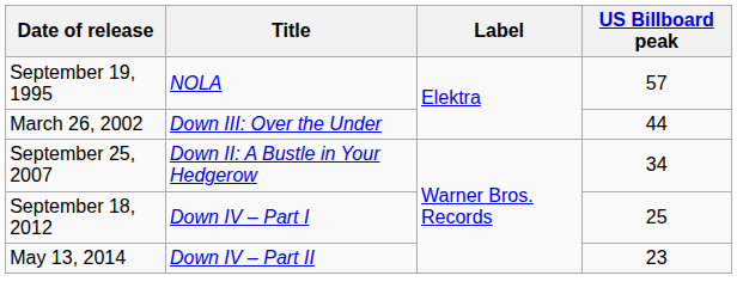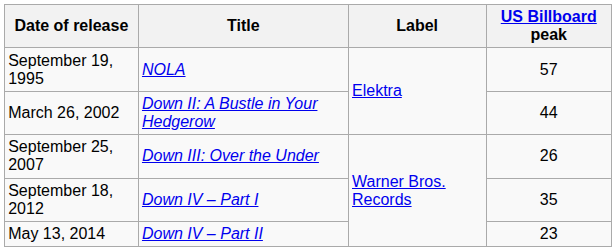 <table class="wikitable">
 <tr>
 <th>Date of release</th>
 <th>Title</th>
 <th>Label</th>
 <th><a href='#'>US Billboard</a> peak</th>
 </tr>
 <tr>
 <td>September 19, 1995</td>
 <td><em><a href='#'>NOLA</a></em></td>
 <td rowspan="2"><a href='#'>Elektra</a></td>
 <td style="text-align:center;">57</td>
 </tr>
 <tr>
 <td>March 26, 2002</td>
-<td><em><a href='#'>Down III: Over the Under</a></em></td>
+<td><em><a href='#'>Down II: A Bustle in Your Hedgerow</a></em></td>
 <td style="text-align:center;">44</td>
 </tr>
 <tr>
 <td>September 25, 2007</td>
-<td><em><a href='#'>Down II: A Bustle in Your Hedgerow</a></em></td>
+<td><em><a href='#'>Down III: Over the Under</a></em></td>
 <td rowspan="3"><a href='#'>Warner Bros. Records</a></td>
-<td style="text-align:center;">34</td>
+<td style="text-align:center;">26</td>
 </tr>
 <tr>
 <td>September 18, 2012</td>
 <td><em><a href='#'>Down IV – Part I</a></em></td>
-<td style="text-align:center;">25</td>
+<td style="text-align:center;">35</td>
 </tr>
 <tr>
 <td>May 13, 2014</td>
 <td><em><a href='#'>Down IV – Part II</a></em></td>
 <td style="text-align:center;">23</td>
 </tr>
 </table>
